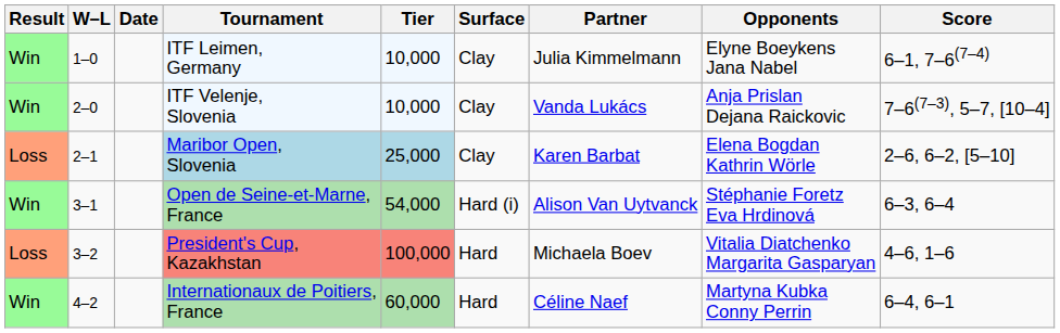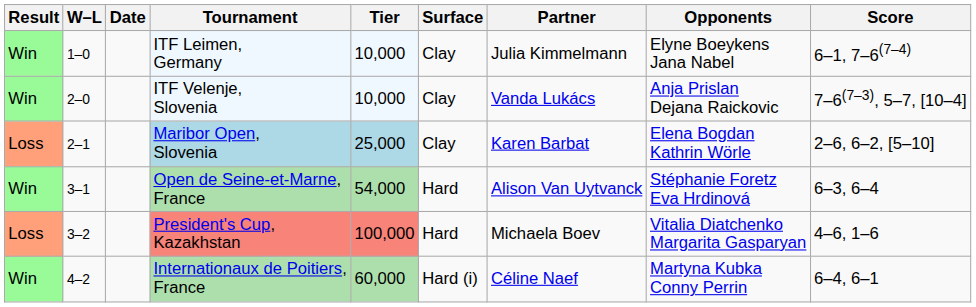 <table class="sortable wikitable nowrap">
 <tr>
 <th>Result</th>
 <th class="unsortable">W–L</th>
 <th>Date</th>
 <th>Tournament</th>
 <th>Tier</th>
 <th>Surface</th>
 <th>Partner</th>
 <th>Opponents</th>
 <th class="unsortable">Score</th>
 </tr>
 <tr>
 <td style="background:#98fb98;">Win</td>
 <td><small>1–0</small></td>
 <td></td>
 <td style="background:#f0f8ff;">ITF Leimen, <br> Germany</td>
 <td style="background:#f0f8ff;">10,000</td>
 <td>Clay</td>
 <td> Julia Kimmelmann</td>
 <td> Elyne Boeykens <br>  Jana Nabel</td>
 <td>6–1, 7–6<sup>(7–4)</sup></td>
 </tr>
 <tr>
 <td style="background:#98fb98;">Win</td>
 <td><small>2–0</small></td>
 <td></td>
 <td style="background:#f0f8ff;">ITF Velenje, <br> Slovenia</td>
 <td style="background:#f0f8ff;">10,000</td>
 <td>Clay</td>
 <td> <a href='#'>Vanda Lukács</a></td>
 <td> <a href='#'>Anja Prislan</a> <br>  Dejana Raickovic</td>
 <td>7–6<sup>(7–3)</sup>, 5–7, [10–4]</td>
 </tr>
 <tr>
 <td style="background:#ffa07a;">Loss</td>
 <td><small>2–1</small></td>
 <td></td>
 <td style="background:lightblue;"><a href='#'>Maribor Open</a>, <br> Slovenia</td>
 <td style="background:lightblue;">25,000</td>
 <td>Clay</td>
 <td> <a href='#'>Karen Barbat</a></td>
 <td> <a href='#'>Elena Bogdan</a> <br>  <a href='#'>Kathrin Wörle</a></td>
 <td>2–6, 6–2, [5–10]</td>
 </tr>
 <tr>
 <td style="background:#98fb98;">Win</td>
 <td><small>3–1</small></td>
 <td><a href='#'></a></td>
 <td style="background:#addfad;"><a href='#'>Open de Seine-et-Marne</a>, <br> France</td>
 <td style="background:#addfad;">54,000</td>
-<td>Hard (i)</td>
+<td>Hard</td>
 <td> <a href='#'>Alison Van Uytvanck</a></td>
 <td> <a href='#'>Stéphanie Foretz</a> <br>  <a href='#'>Eva Hrdinová</a></td>
 <td>6–3, 6–4</td>
 </tr>
 <tr>
 <td style="background:#ffa07a;">Loss</td>
 <td><small>3–2</small></td>
 <td><a href='#'></a></td>
 <td style="background:#f88379;"><a href='#'>President's Cup</a>, <br> Kazakhstan</td>
 <td style="background:#f88379;">100,000</td>
 <td>Hard</td>
 <td> Michaela Boev</td>
 <td> <a href='#'>Vitalia Diatchenko</a> <br>  <a href='#'>Margarita Gasparyan</a></td>
 <td>4–6, 1–6</td>
 </tr>
 <tr>
 <td style="background:#98fb98;">Win</td>
 <td><small>4–2</small></td>
 <td><a href='#'></a></td>
 <td style="background:#addfad;"><a href='#'>Internationaux de Poitiers</a>, <br> France</td>
 <td style="background:#addfad;">60,000</td>
-<td>Hard</td>
+<td>Hard (i)</td>
 <td> <a href='#'>Céline Naef</a></td>
 <td> <a href='#'>Martyna Kubka</a> <br>  <a href='#'>Conny Perrin</a></td>
 <td>6–4, 6–1</td>
 </tr>
 </table>
